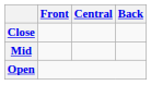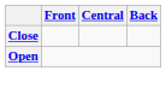 <table class="wikitable" style="text-align:center">
 <tr>
 <th></th>
 <th><a href='#'>Front</a></th>
 <th><a href='#'>Central</a></th>
 <th><a href='#'>Back</a></th>
 </tr>
 <tr align="center">
 <th><a href='#'>Close</a></th>
 <td> </td>
 <td></td>
 <td> </td>
 </tr>
-<tr>
-<th><a href='#'>Mid</a></th>
-<td> </td>
-<td></td>
-<td> </td>
-</tr>
 <tr align="center">
 <th><a href='#'>Open</a></th>
 <td colspan="3"> </td>
 </tr>
 </table>
